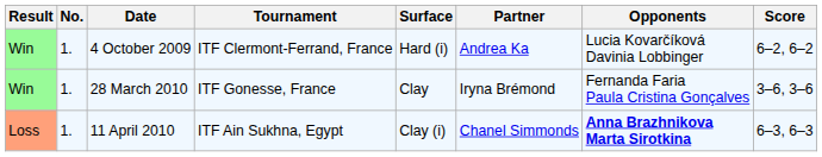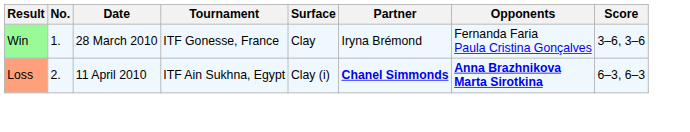 <table class="sortable wikitable" style="font-size:97%;">
 <tr>
 <th>Result</th>
 <th>No.</th>
 <th>Date</th>
 <th>Tournament</th>
 <th>Surface</th>
 <th>Partner</th>
 <th>Opponents</th>
 <th class="unsortable">Score</th>
 </tr>
 <tr bgcolor="#f0f8ff">
 <td style="background:#98fb98;">Win</td>
 <td>1.</td>
-<td>4 October 2009</td>
-<td>ITF Clermont-Ferrand, France</td>
-<td>Hard (i)</td>
-<td> <a href='#'>Andrea Ka</a></td>
-<td> Lucia Kovarčíková <br>  Davinia Lobbinger</td>
-<td>6–2, 6–2</td>
-</tr>
-<tr bgcolor="#f0f8ff">
-<td style="background:#98fb98;">Win</td>
-<td>1.</td>
 <td>28 March 2010</td>
 <td>ITF Gonesse, France</td>
 <td>Clay</td>
 <td> Iryna Brémond</td>
 <td> Fernanda Faria <br>  <a href='#'>Paula Cristina Gonçalves</a></td>
 <td>3–6, 3–6</td>
 </tr>
 <tr bgcolor="#f0f8ff">
 <td style="background:#ffa07a;">Loss</td>
-<td>1.</td>
+<td>2.</td>
 <td>11 April 2010</td>
 <td>ITF Ain Sukhna, Egypt</td>
 <td>Clay (i)</td>
-<td> <a href='#'>Chanel Simmonds</a></td>
+<td><strong> <a href='#'>Chanel Simmonds</a></strong></td>
 <td><strong> <a href='#'>Anna Brazhnikova</a> <br>  <a href='#'>Marta Sirotkina</a></strong></td>
 <td>6–3, 6–3</td>
 </tr>
 </table>
